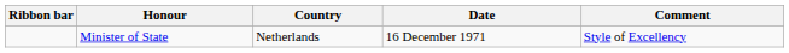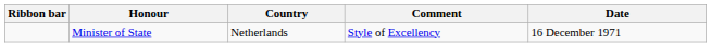 <table class="wikitable" style="width:60%;">
 <tr>
 <th style="width:80px;">Ribbon bar</th>
 <th>Honour</th>
 <th>Country</th>
+<th>Comment</th>
 <th>Date</th>
-<th>Comment</th>
 </tr>
 <tr>
 <td></td>
 <td><a href='#'>Minister of State</a></td>
 <td>Netherlands</td>
+<td><a href='#'>Style</a> of <a href='#'>Excellency</a></td>
 <td>16 December 1971</td>
-<td><a href='#'>Style</a> of <a href='#'>Excellency</a></td>
 </tr>
 </table>
